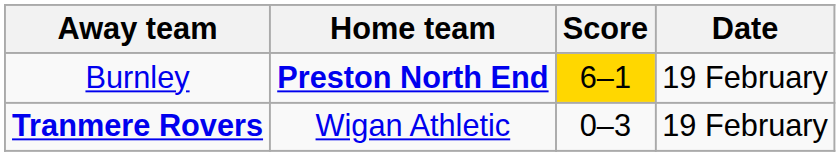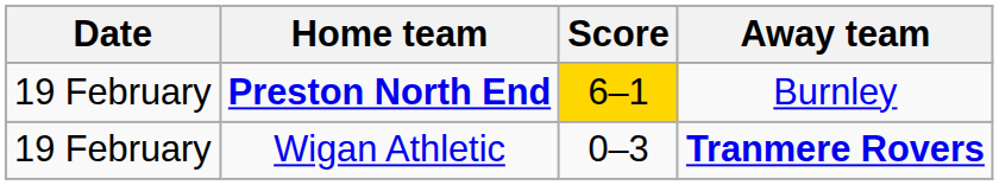 <table class="wikitable" style="text-align: center">
 <tr>
-<th>Away team</th>
+<th>Date</th>
 <th>Home team</th>
 <th>Score</th>
-<th>Date</th>
+<th>Away team</th>
 </tr>
 <tr>
-<td><a href='#'>Burnley</a></td>
+<td>19 February</td>
 <td><strong><a href='#'>Preston North End</a></strong></td>
 <td style="background: gold;">6–1</td>
-<td>19 February</td>
+<td><a href='#'>Burnley</a></td>
 </tr>
 <tr>
-<td><strong><a href='#'>Tranmere Rovers</a></strong></td>
+<td>19 February</td>
 <td><a href='#'>Wigan Athletic</a></td>
 <td>0–3</td>
-<td>19 February</td>
+<td><strong><a href='#'>Tranmere Rovers</a></strong></td>
 </tr>
 </table>
